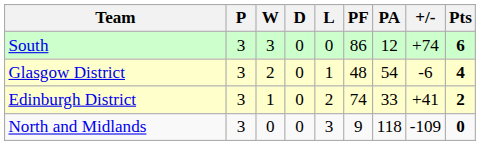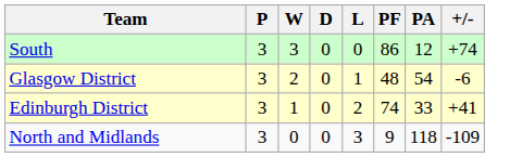 <table class="wikitable" style="text-align: center;">
 <tr>
 <th width="200">Team</th>
 <th width="20">P</th>
 <th width="20">W</th>
 <th width="20">D</th>
 <th width="20">L</th>
 <th width="20">PF</th>
 <th width="20">PA</th>
 <th width="25">+/-</th>
-<th width="20">Pts</th>
 </tr>
 <tr bgcolor="#ccffcc">
 <td align="left"><a href='#'>South</a></td>
 <td>3</td>
 <td>3</td>
 <td>0</td>
 <td>0</td>
 <td>86</td>
 <td>12</td>
 <td>+74</td>
-<td><strong>6</strong></td>
 </tr>
 <tr bgcolor="#ffffcc">
 <td align="left"><a href='#'>Glasgow District</a></td>
 <td>3</td>
 <td>2</td>
 <td>0</td>
 <td>1</td>
 <td>48</td>
 <td>54</td>
 <td>-6</td>
-<td><strong>4</strong></td>
 </tr>
 <tr bgcolor="#ffffcc">
 <td align="left"><a href='#'>Edinburgh District</a></td>
 <td>3</td>
 <td>1</td>
 <td>0</td>
 <td>2</td>
 <td>74</td>
 <td>33</td>
 <td>+41</td>
-<td><strong>2</strong></td>
 </tr>
 <tr>
 <td align="left"><a href='#'>North and Midlands</a></td>
 <td>3</td>
 <td>0</td>
 <td>0</td>
 <td>3</td>
 <td>9</td>
 <td>118</td>
 <td>-109</td>
-<td><strong>0</strong></td>
 </tr>
 </table>
